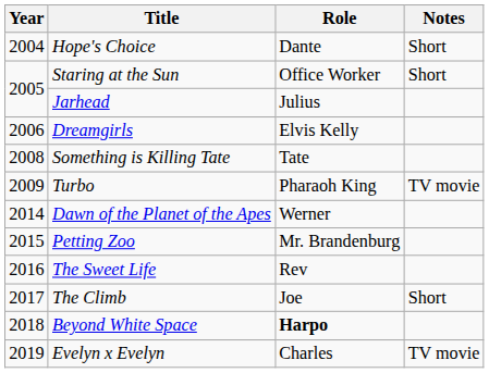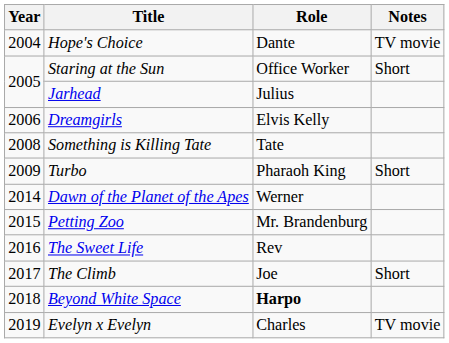 <table class="wikitable sortable">
 <tr>
 <th>Year</th>
 <th>Title</th>
 <th>Role</th>
 <th>Notes</th>
 </tr>
 <tr>
 <td>2004</td>
 <td><em>Hope's Choice</em></td>
 <td>Dante</td>
-<td>Short</td>
+<td>TV movie</td>
 </tr>
 <tr>
 <td rowspan="2">2005</td>
 <td><em>Staring at the Sun</em></td>
 <td>Office Worker</td>
 <td>Short</td>
 </tr>
 <tr>
 <td><em><a href='#'>Jarhead</a></em></td>
 <td>Julius</td>
 <td></td>
 </tr>
 <tr>
 <td>2006</td>
 <td><em><a href='#'>Dreamgirls</a></em></td>
 <td>Elvis Kelly</td>
 <td></td>
 </tr>
 <tr>
 <td>2008</td>
 <td><em>Something is Killing Tate</em></td>
 <td>Tate</td>
 <td></td>
 </tr>
 <tr>
 <td>2009</td>
 <td><em>Turbo</em></td>
 <td>Pharaoh King</td>
-<td>TV movie</td>
+<td>Short</td>
 </tr>
 <tr>
 <td>2014</td>
 <td><em><a href='#'>Dawn of the Planet of the Apes</a></em></td>
 <td>Werner</td>
 <td></td>
 </tr>
 <tr>
 <td>2015</td>
 <td><em><a href='#'>Petting Zoo</a></em></td>
 <td>Mr. Brandenburg</td>
 <td></td>
 </tr>
 <tr>
 <td>2016</td>
 <td><em><a href='#'>The Sweet Life</a></em></td>
 <td>Rev</td>
 <td></td>
 </tr>
 <tr>
 <td>2017</td>
 <td><em>The Climb</em></td>
 <td>Joe</td>
 <td>Short</td>
 </tr>
 <tr>
 <td>2018</td>
 <td><em><a href='#'>Beyond White Space</a></em></td>
 <td><strong>Harpo</strong></td>
 <td></td>
 </tr>
 <tr>
 <td>2019</td>
 <td><em>Evelyn x Evelyn</em></td>
 <td>Charles</td>
 <td>TV movie</td>
 </tr>
 </table>
